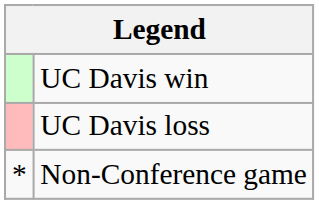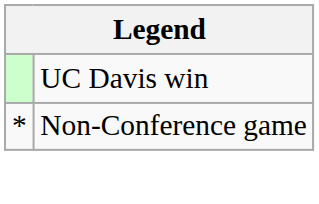 <table class="wikitable" style="font-size:90%">
 <tr>
 <th colspan=2>Legend</th>
 </tr>
 <tr>
 <td style="background:#ccffcc;"> </td>
 <td>UC Davis win</td>
 </tr>
 <tr>
-<td style="background:#fbb;"> </td>
-<td>UC Davis loss</td>
-</tr>
-<tr>
 <td>*</td>
 <td>Non-Conference game</td>
 </tr>
 </table>
